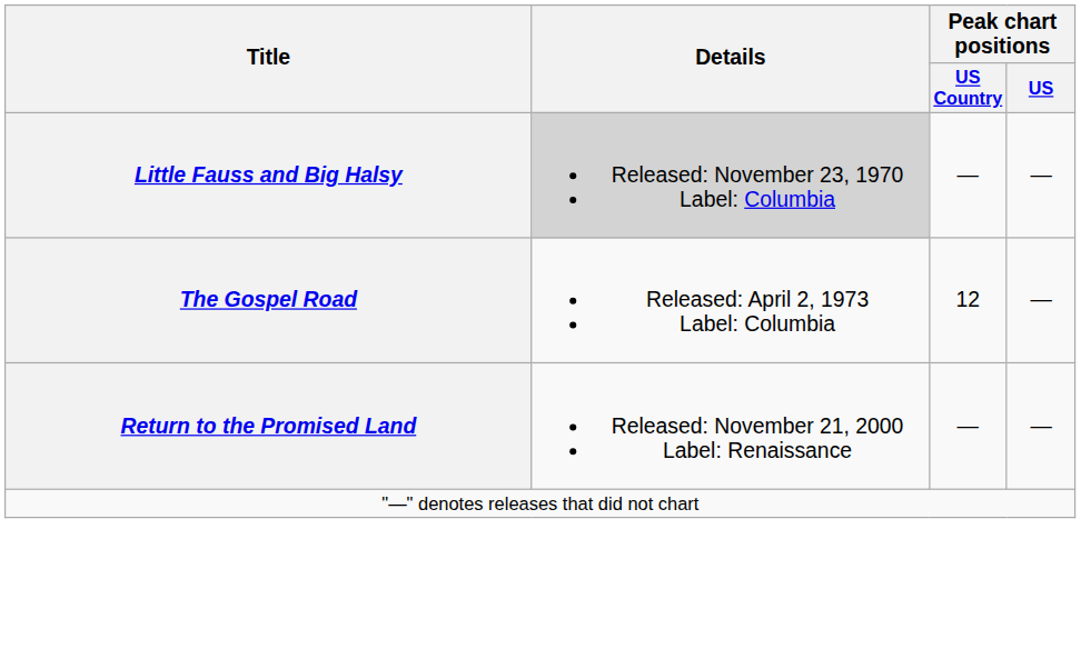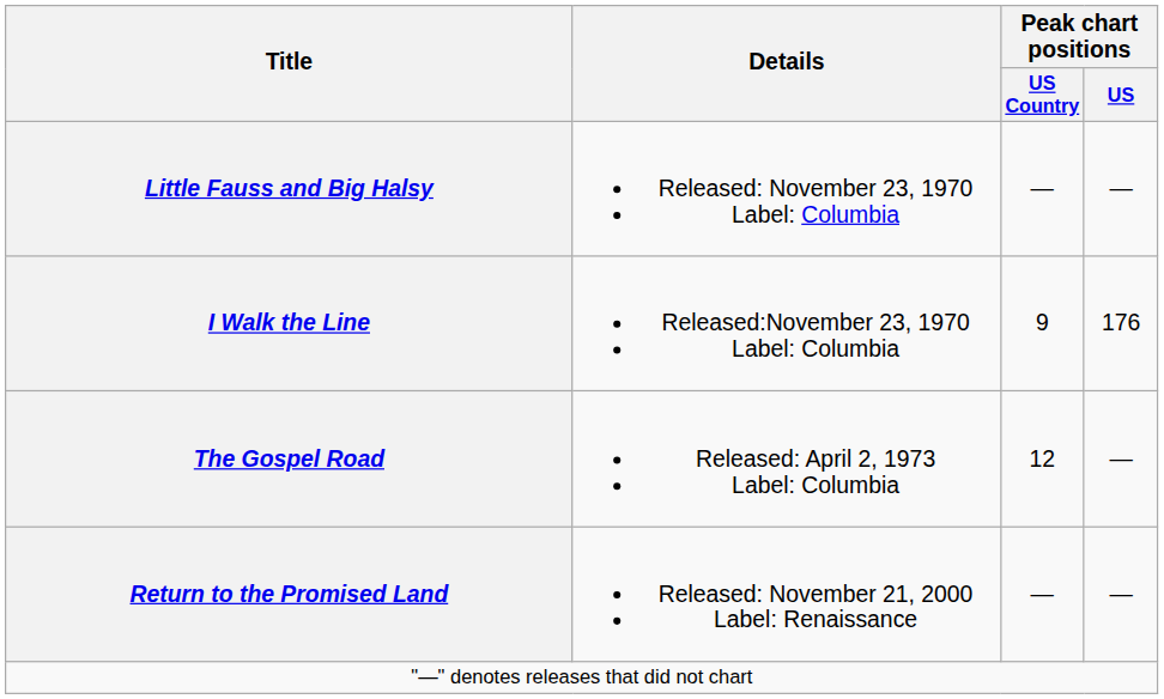 <table class="wikitable plainrowheaders" style="text-align:center;">
 <tr>
 <th rowspan="2" style="width:24em;">Title</th>
 <th rowspan="2" style="width:18em;">Details</th>
 <th colspan="2">Peak chart<br>positions</th>
 </tr>
 <tr style="font-size:smaller;">
 <th style="width:45px;"><a href='#'>US Country</a></th>
 <th style="width:45px;"><a href='#'>US</a></th>
 </tr>
 <tr>
 <th scope="row"><em><a href='#'>Little Fauss and Big Halsy</a></em></th>
-<td style="background: lightgrey;"><br><ul><li>Released: November 23, 1970</li><li>Label: <a href='#'>Columbia</a></li></ul></td>
+<td><br><ul><li>Released: November 23, 1970</li><li>Label: <a href='#'>Columbia</a></li></ul></td>
 <td>—</td>
 <td>—</td>
+</tr>
+<tr>
+<th scope="row"><em><a href='#'>I Walk the Line</a></em></th>
+<td><br><ul><li>Released:November 23, 1970</li><li>Label: Columbia</li></ul></td>
+<td>9</td>
+<td>176</td>
 </tr>
 <tr>
 <th scope="row"><em><a href='#'>The Gospel Road</a></em></th>
 <td><br><ul><li>Released: April 2, 1973</li><li>Label: Columbia</li></ul></td>
 <td>12</td>
 <td>—</td>
 </tr>
 <tr>
 <th scope="row"><em><a href='#'>Return to the Promised Land</a></em><br></th>
 <td><br><ul><li>Released: November 21, 2000</li><li>Label: Renaissance</li></ul></td>
 <td>—</td>
 <td>—</td>
 </tr>
 <tr>
 <td colspan="4" style="font-size:85%">"—" denotes releases that did not chart</td>
 </tr>
 </table>
